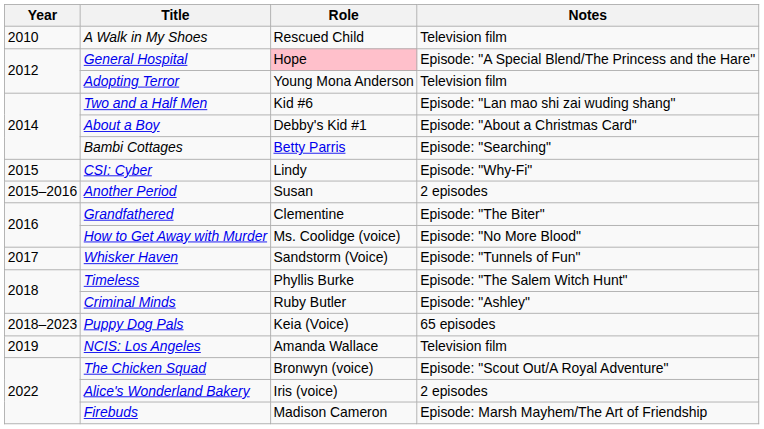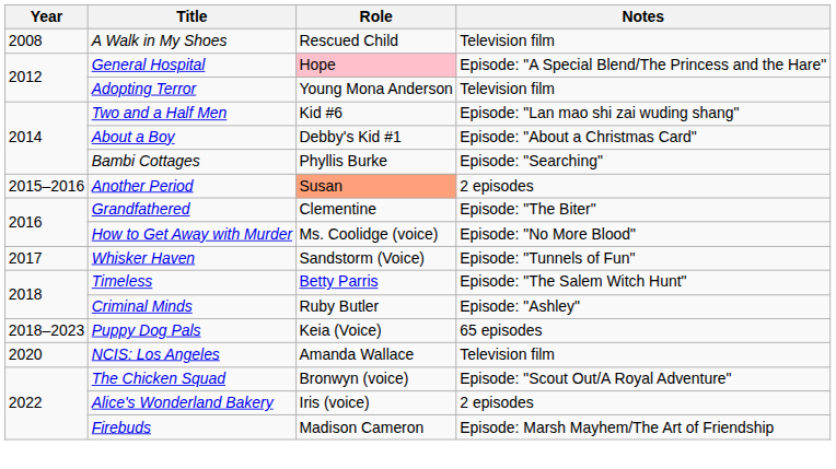 <table class="wikitable sortable">
 <tr>
 <th>Year</th>
 <th>Title</th>
 <th>Role</th>
 <th>Notes</th>
 </tr>
 <tr>
-<td>2010</td>
+<td>2008</td>
 <td><em>A Walk in My Shoes</em></td>
 <td>Rescued Child</td>
 <td>Television film</td>
 </tr>
 <tr>
 <td rowspan="2">2012</td>
 <td><em><a href='#'>General Hospital</a></em></td>
 <td style="background: pink;">Hope</td>
 <td>Episode: "A Special Blend/The Princess and the Hare"</td>
 </tr>
 <tr>
 <td><em><a href='#'>Adopting Terror</a></em></td>
 <td>Young Mona Anderson</td>
 <td>Television film</td>
 </tr>
 <tr>
 <td rowspan="3">2014</td>
 <td><em><a href='#'>Two and a Half Men</a></em></td>
 <td>Kid #6</td>
 <td>Episode: "Lan mao shi zai wuding shang"</td>
 </tr>
 <tr>
 <td><a href='#'><em>About a Boy</em></a></td>
 <td>Debby's Kid #1</td>
 <td>Episode: "About a Christmas Card"</td>
 </tr>
 <tr>
 <td><em>Bambi Cottages</em></td>
-<td><a href='#'>Betty Parris</a></td>
+<td>Phyllis Burke</td>
 <td>Episode: "Searching"</td>
-</tr>
-<tr>
-<td>2015</td>
-<td><em><a href='#'>CSI: Cyber</a></em></td>
-<td>Lindy</td>
-<td>Episode: "Why-Fi"</td>
 </tr>
 <tr>
 <td>2015–2016</td>
 <td><em><a href='#'>Another Period</a></em></td>
-<td>Susan</td>
+<td style="background: lightsalmon;">Susan</td>
 <td>2 episodes</td>
 </tr>
 <tr>
 <td rowspan="2">2016</td>
 <td><a href='#'><em>Grandfathered</em></a></td>
 <td>Clementine</td>
 <td>Episode: "The Biter"</td>
 </tr>
 <tr>
 <td><em><a href='#'>How to Get Away with Murder</a></em></td>
 <td>Ms. Coolidge (voice)</td>
 <td>Episode: "No More Blood"</td>
 </tr>
 <tr>
 <td>2017</td>
 <td><em><a href='#'>Whisker Haven</a></em></td>
 <td>Sandstorm (Voice)</td>
 <td>Episode: "Tunnels of Fun"</td>
 </tr>
 <tr>
 <td rowspan="2">2018</td>
 <td><a href='#'><em>Timeless</em></a></td>
-<td>Phyllis Burke</td>
+<td><a href='#'>Betty Parris</a></td>
 <td>Episode: "The Salem Witch Hunt"</td>
 </tr>
 <tr>
 <td><em><a href='#'>Criminal Minds</a></em></td>
 <td>Ruby Butler</td>
 <td>Episode: "Ashley"</td>
 </tr>
 <tr>
 <td>2018–2023</td>
 <td><em><a href='#'>Puppy Dog Pals</a></em></td>
 <td>Keia (Voice)</td>
 <td>65 episodes</td>
 </tr>
 <tr>
-<td>2019</td>
+<td>2020</td>
 <td><em><a href='#'>NCIS: Los Angeles</a></em></td>
 <td>Amanda Wallace</td>
 <td>Television film</td>
 </tr>
 <tr>
 <td rowspan="3">2022</td>
 <td><em><a href='#'>The Chicken Squad</a></em></td>
 <td>Bronwyn (voice)</td>
 <td>Episode: "Scout Out/A Royal Adventure"</td>
 </tr>
 <tr>
 <td><em><a href='#'>Alice's Wonderland Bakery</a></em></td>
 <td>Iris (voice)</td>
 <td>2 episodes</td>
 </tr>
 <tr>
 <td><em><a href='#'>Firebuds</a></em></td>
 <td>Madison Cameron</td>
 <td>Episode: Marsh Mayhem/The Art of Friendship</td>
 </tr>
 </table>
